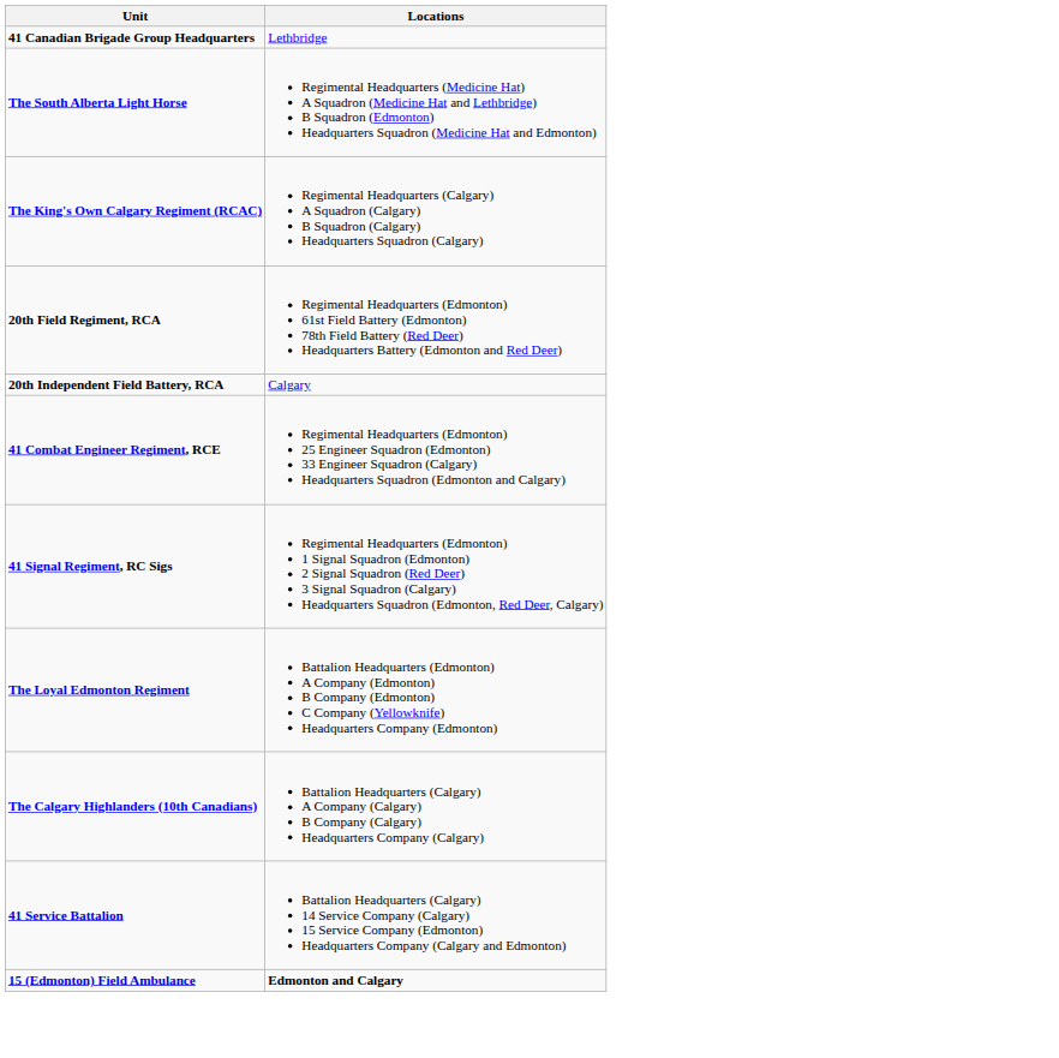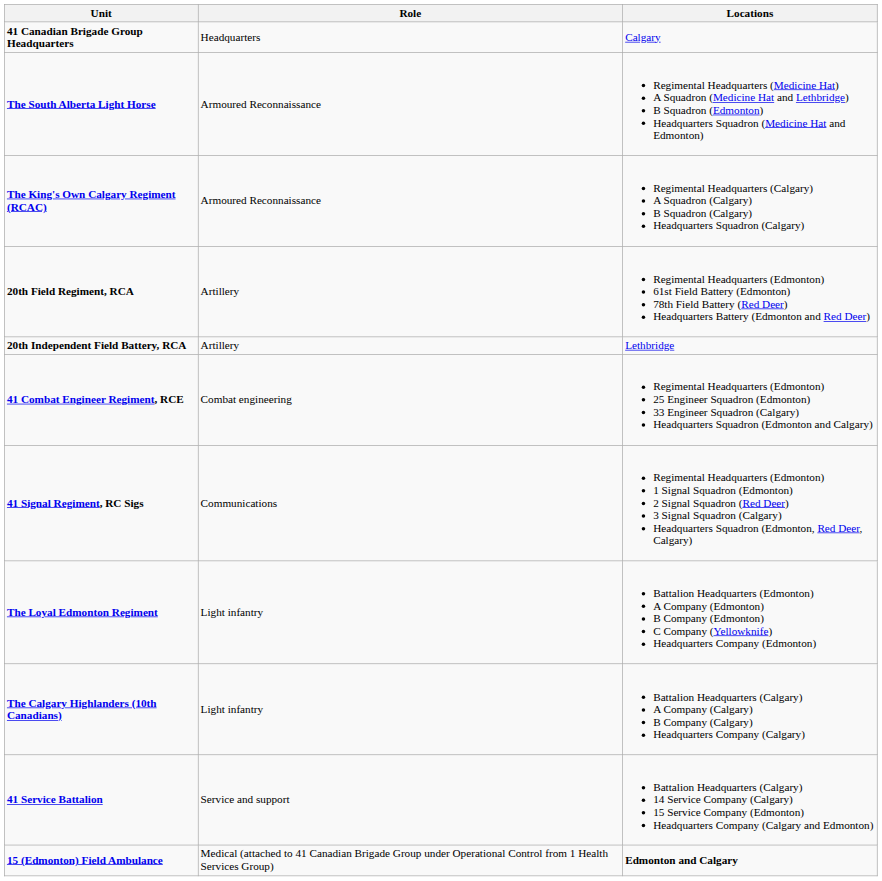 <table class="wikitable">
 <tr>
 <th>Unit</th>
+<th>Role</th>
 <th>Locations</th>
 </tr>
 <tr>
 <td><strong>41 Canadian Brigade Group Headquarters</strong></td>
-<td><a href='#'>Lethbridge</a></td>
+<td>Headquarters</td>
+<td><a href='#'>Calgary</a></td>
 </tr>
 <tr>
 <td><strong><a href='#'>The South Alberta Light Horse</a></strong></td>
+<td>Armoured Reconnaissance</td>
 <td><br><ul><li>Regimental Headquarters (<a href='#'>Medicine Hat</a>)</li><li>A Squadron (<a href='#'>Medicine Hat</a> and <a href='#'>Lethbridge</a>)</li><li>B Squadron (<a href='#'>Edmonton</a>)</li><li>Headquarters Squadron (<a href='#'>Medicine Hat</a> and Edmonton)</li></ul></td>
 </tr>
 <tr>
 <td><strong><a href='#'>The King's Own Calgary Regiment (RCAC)</a></strong></td>
+<td>Armoured Reconnaissance</td>
 <td><br><ul><li>Regimental Headquarters (Calgary)</li><li>A Squadron (Calgary)</li><li>B Squadron (Calgary)</li><li>Headquarters Squadron (Calgary)</li></ul></td>
 </tr>
 <tr>
 <td><strong>20th Field Regiment, RCA</strong></td>
+<td>Artillery</td>
 <td><br><ul><li>Regimental Headquarters (Edmonton)</li><li>61st Field Battery (Edmonton)</li><li>78th Field Battery (<a href='#'>Red Deer</a>)</li><li>Headquarters Battery (Edmonton and <a href='#'>Red Deer</a>)</li></ul></td>
 </tr>
 <tr>
 <td><strong>20th Independent Field Battery, RCA</strong></td>
-<td><a href='#'>Calgary</a></td>
+<td>Artillery</td>
+<td><a href='#'>Lethbridge</a></td>
 </tr>
 <tr>
 <td><strong><a href='#'>41 Combat Engineer Regiment</a>, RCE</strong></td>
+<td>Combat engineering</td>
 <td><br><ul><li>Regimental Headquarters (Edmonton)</li><li>25 Engineer Squadron (Edmonton)</li><li>33 Engineer Squadron (Calgary)</li><li>Headquarters Squadron (Edmonton and Calgary)</li></ul></td>
 </tr>
 <tr>
 <td><strong><a href='#'>41 Signal Regiment</a>, RC Sigs</strong></td>
+<td>Communications</td>
 <td><br><ul><li>Regimental Headquarters (Edmonton)</li><li>1 Signal Squadron (Edmonton)</li><li>2 Signal Squadron (<a href='#'>Red Deer</a>)</li><li>3 Signal Squadron (Calgary)</li><li>Headquarters Squadron (Edmonton, <a href='#'>Red Deer</a>, Calgary)</li></ul></td>
 </tr>
 <tr>
 <td><strong><a href='#'>The Loyal Edmonton Regiment</a></strong></td>
+<td>Light infantry</td>
 <td><br><ul><li>Battalion Headquarters (Edmonton)</li><li>A Company (Edmonton)</li><li>B Company (Edmonton)</li><li>C Company (<a href='#'>Yellowknife</a>)</li><li>Headquarters Company (Edmonton)</li></ul></td>
 </tr>
 <tr>
 <td><strong><a href='#'>The Calgary Highlanders (10th Canadians)</a></strong></td>
+<td>Light infantry</td>
 <td><br><ul><li>Battalion Headquarters (Calgary)</li><li>A Company (Calgary)</li><li>B Company (Calgary)</li><li>Headquarters Company (Calgary)</li></ul></td>
 </tr>
 <tr>
 <td><strong><a href='#'>41 Service Battalion</a></strong></td>
+<td>Service and support</td>
 <td><br><ul><li>Battalion Headquarters (Calgary)</li><li>14 Service Company (Calgary)</li><li>15 Service Company (Edmonton)</li><li>Headquarters Company (Calgary and Edmonton)</li></ul></td>
 </tr>
 <tr>
 <td><strong><a href='#'>15 (Edmonton) Field Ambulance</a></strong></td>
+<td>Medical (attached to 41 Canadian Brigade Group under Operational Control from 1 Health Services Group)</td>
 <td><strong>Edmonton and Calgary</strong></td>
 </tr>
 </table>
